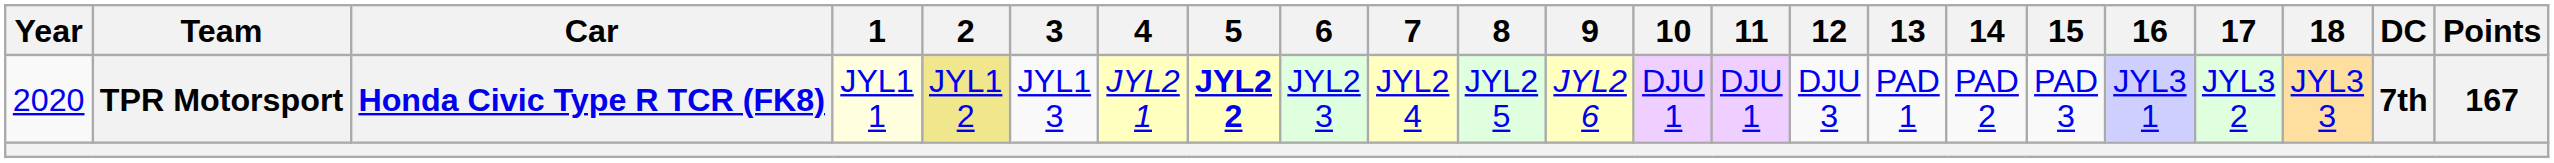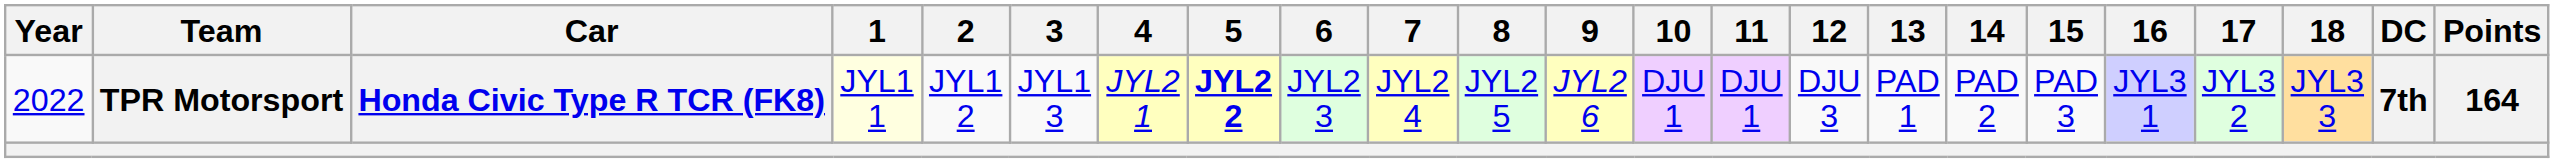 <table class="wikitable" style="text-align:center; font-size:85%">
 <tr>
 <th>Year</th>
 <th>Team</th>
 <th>Car</th>
 <th>1</th>
 <th>2</th>
 <th>3</th>
 <th>4</th>
 <th>5</th>
 <th>6</th>
 <th>7</th>
 <th>8</th>
 <th>9</th>
 <th>10</th>
 <th>11</th>
 <th>12</th>
 <th>13</th>
 <th>14</th>
 <th>15</th>
 <th>16</th>
 <th>17</th>
 <th>18</th>
 <th>DC</th>
 <th>Points</th>
 </tr>
 <tr>
-<td><a href='#'>2020</a></td>
+<td><a href='#'>2022</a></td>
 <th>TPR Motorsport</th>
 <th><a href='#'>Honda Civic Type R TCR (FK8)</a></th>
 <td style="background: lightyellow;"><a href='#'>JYL1<br>1</a></td>
-<td style="background: khaki;"><a href='#'>JYL1<br>2</a></td>
+<td><a href='#'>JYL1<br>2</a></td>
 <td><a href='#'>JYL1<br>3</a></td>
 <td style="background:#FFFFBF;"><em><a href='#'>JYL2<br>1</a></em><br></td>
 <td style="background:#FFFFBF;"><strong><a href='#'>JYL2<br>2</a></strong><br></td>
 <td style="background:#DFFFDF;"><a href='#'>JYL2<br>3</a><br></td>
 <td style="background:#FFFFBF;"><a href='#'>JYL2<br>4</a><br></td>
 <td style="background:#DFFFDF;"><a href='#'>JYL2<br>5</a><br></td>
 <td style="background:#FFFFBF;"><em><a href='#'>JYL2<br>6</a></em><br></td>
 <td style="background:#EFCFFF;"><a href='#'>DJU<br>1</a><br></td>
 <td style="background:#EFCFFF;"><a href='#'>DJU<br>1</a><br></td>
 <td><a href='#'>DJU<br>3</a></td>
 <td><a href='#'>PAD<br>1</a></td>
 <td><a href='#'>PAD<br>2</a></td>
 <td><a href='#'>PAD<br>3</a></td>
 <td style="background:#CFCFFF;"><a href='#'>JYL3<br>1</a><br></td>
 <td style="background:#DFFFDF;"><a href='#'>JYL3<br>2</a><br></td>
 <td style="background:#FFDF9F;"><a href='#'>JYL3<br>3</a><br></td>
 <th>7th</th>
-<th>167</th>
+<th>164</th>
 </tr>
 <tr>
 <th colspan="23"></th>
 </tr>
 </table>
